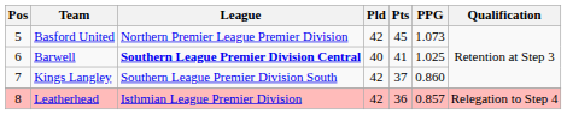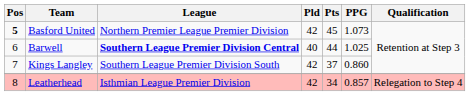 <table class="wikitable" style="text-align:center">
 <tr>
 <th>Pos</th>
 <th>Team</th>
 <th>League</th>
 <th>Pld</th>
 <th>Pts</th>
 <th>PPG</th>
 <th>Qualification</th>
 </tr>
 <tr>
-<td>5</td>
+<td><strong>5</strong></td>
 <td align="left"><a href='#'>Basford United</a></td>
 <td align="left"><a href='#'>Northern Premier League Premier Division</a></td>
 <td>42</td>
 <td>45</td>
 <td>1.073</td>
 <td rowspan="3">Retention at Step 3</td>
 </tr>
 <tr>
 <td>6</td>
 <td align="left"><a href='#'>Barwell</a></td>
 <td align="left"><strong><a href='#'>Southern League Premier Division Central</a></strong></td>
 <td>40</td>
-<td>41</td>
+<td>44</td>
 <td>1.025</td>
 </tr>
 <tr>
 <td>7</td>
 <td align="left"><a href='#'>Kings Langley</a></td>
 <td align="left"><a href='#'>Southern League Premier Division South</a></td>
 <td>42</td>
 <td>37</td>
 <td>0.860</td>
 </tr>
 <tr>
 </tr>
 <tr style="background:#FFBBBA;">
 <td>8</td>
 <td align="left"><a href='#'>Leatherhead</a></td>
 <td align="left"><a href='#'>Isthmian League Premier Division</a></td>
 <td>42</td>
-<td>36</td>
+<td>34</td>
 <td>0.857</td>
 <td>Relegation to Step 4</td>
 </tr>
 </table>
